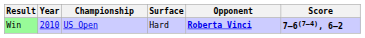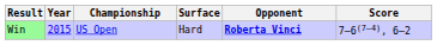 <table class="sortable wikitable">
 <tr>
 <th>Result</th>
 <th>Year</th>
 <th style="width:130px">Championship</th>
 <th>Surface</th>
 <th style="width:145px">Opponent</th>
 <th style="width:120px"  class="unsortable">Score</th>
 </tr>
 <tr style="background:#ccf;">
 <td style="background:#98fb98;">Win</td>
-<td><a href='#'>2010</a></td>
+<td><a href='#'>2015</a></td>
 <td><a href='#'>US Open</a></td>
 <td>Hard</td>
 <td><strong> <a href='#'>Roberta Vinci</a></strong></td>
-<td><strong>7–6<sup>(7–4)</sup>, 6–2</strong></td>
+<td>7–6<sup>(7–4)</sup>, 6–2</td>
 </tr>
 </table>
